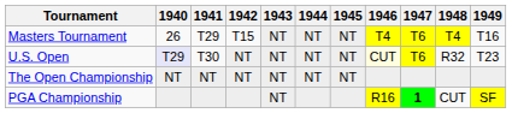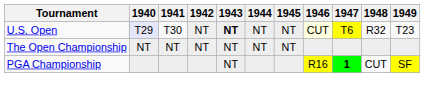 <table class="wikitable" style="font-size:95%;text-align:center;">
 <tr>
 <th>Tournament</th>
 <th>1940</th>
 <th>1941</th>
 <th>1942</th>
 <th>1943</th>
 <th>1944</th>
 <th>1945</th>
 <th>1946</th>
 <th>1947</th>
 <th>1948</th>
 <th>1949</th>
 </tr>
 <tr>
-<td align=left><a href='#'>Masters Tournament</a></td>
-<td>26</td>
-<td>T29</td>
-<td>T15</td>
-<td style="background:#eeeeee;">NT</td>
-<td style="background:#eeeeee;">NT</td>
-<td style="background:#eeeeee;">NT</td>
-<td style="background:yellow;">T4</td>
-<td style="background:yellow;">T6</td>
-<td style="background:yellow;">T4</td>
-<td>T16</td>
-</tr>
-<tr>
 <td align=left><a href='#'>U.S. Open</a></td>
 <td style="background: lavender;">T29</td>
 <td>T30</td>
 <td style="background:#eeeeee;">NT</td>
-<td style="background:#eeeeee;">NT</td>
+<td style="background:#eeeeee;"><strong>NT</strong></td>
 <td style="background:#eeeeee;">NT</td>
 <td style="background:#eeeeee;">NT</td>
 <td style="background: lightyellow;">CUT</td>
 <td style="background:yellow;">T6</td>
 <td>R32</td>
 <td>T23</td>
 </tr>
 <tr>
 <td align=left><a href='#'>The Open Championship</a></td>
 <td style="background:#eeeeee;">NT</td>
 <td style="background:#eeeeee;">NT</td>
 <td style="background:#eeeeee;">NT</td>
 <td style="background:#eeeeee;">NT</td>
 <td style="background:#eeeeee;">NT</td>
 <td style="background:#eeeeee;">NT</td>
 <td style="background:#eeeeee;"></td>
 <td style="background:#eeeeee;"></td>
 <td style="background:#eeeeee;"></td>
 <td style="background:#eeeeee;"></td>
 </tr>
 <tr>
 <td align=left><a href='#'>PGA Championship</a></td>
 <td style="background:#eeeeee;"></td>
 <td style="background:#eeeeee;"></td>
 <td style="background:#eeeeee;"></td>
 <td style="background:#eeeeee;">NT</td>
 <td style="background:#eeeeee;"></td>
 <td style="background:#eeeeee;"></td>
 <td style="background:yellow;">R16</td>
 <td style="background:lime;"><strong>1</strong></td>
 <td>CUT</td>
 <td style="background:yellow;">SF</td>
 </tr>
 </table>
